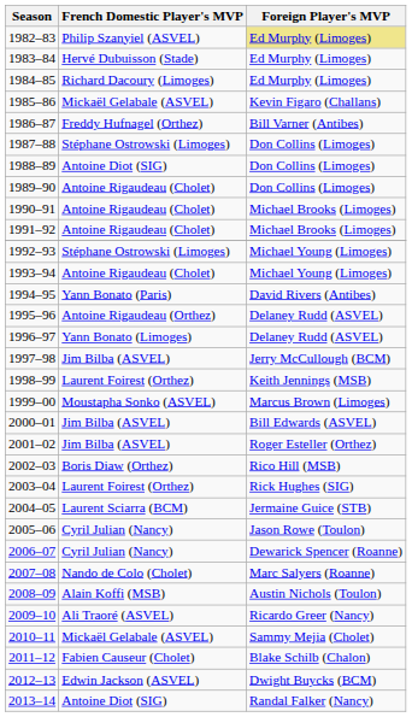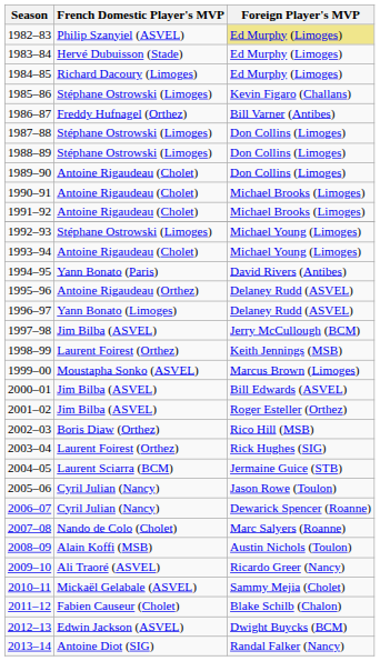 <table class="wikitable" style="text-align:center">
 <tr>
 <th scope="col">Season</th>
 <th scope="col"> French Domestic Player's MVP</th>
 <th scope="col">Foreign Player's MVP</th>
 </tr>
 <tr>
 <td>1982–83</td>
 <td style="text-align:left;"> <a href='#'>Philip Szanyiel</a> (<a href='#'>ASVEL</a>)</td>
 <td style="background: khaki; text-align:left;"> <a href='#'>Ed Murphy</a>  (<a href='#'>Limoges</a>)</td>
 </tr>
 <tr ---->
 <td>1983–84</td>
 <td style="text-align:left;"> <a href='#'>Hervé Dubuisson</a> (<a href='#'>Stade</a>)</td>
 <td style="text-align:left;"> <a href='#'>Ed Murphy</a>  (<a href='#'>Limoges</a>)</td>
 </tr>
 <tr>
 <td>1984–85</td>
 <td style="text-align:left;"> <a href='#'>Richard Dacoury</a> (<a href='#'>Limoges</a>)</td>
 <td style="text-align:left;"> <a href='#'>Ed Murphy</a> (<a href='#'>Limoges</a>)</td>
 </tr>
 <tr ---->
 <td>1985–86</td>
-<td style="text-align:left;"> <a href='#'>Mickaël Gelabale</a> (<a href='#'>ASVEL</a>)</td>
+<td style="text-align:left;"> <a href='#'>Stéphane Ostrowski</a> (<a href='#'>Limoges</a>)</td>
 <td style="text-align:left;"> <a href='#'>Kevin Figaro</a>  (<a href='#'>Challans</a>)</td>
 </tr>
 <tr>
 <td>1986–87</td>
 <td style="text-align:left;"> <a href='#'>Freddy Hufnagel</a> (<a href='#'>Orthez</a>)</td>
 <td style="text-align:left;"> <a href='#'>Bill Varner</a> (<a href='#'>Antibes</a>)</td>
 </tr>
 <tr ---->
 <td>1987–88</td>
 <td style="text-align:left;"> <a href='#'>Stéphane Ostrowski</a> (<a href='#'>Limoges</a>)</td>
 <td style="text-align:left;"> <a href='#'>Don Collins</a> (<a href='#'>Limoges</a>)</td>
 </tr>
 <tr>
 <td>1988–89</td>
-<td style="text-align:left;"> <a href='#'>Antoine Diot</a> (<a href='#'>SIG</a>)</td>
+<td style="text-align:left;"> <a href='#'>Stéphane Ostrowski</a> (<a href='#'>Limoges</a>)</td>
 <td style="text-align:left;"> <a href='#'>Don Collins</a> (<a href='#'>Limoges</a>)</td>
 </tr>
 <tr ---->
 <td>1989–90</td>
 <td style="text-align:left;"> <a href='#'>Antoine Rigaudeau</a> (<a href='#'>Cholet</a>)</td>
 <td style="text-align:left;"> <a href='#'>Don Collins</a> (<a href='#'>Limoges</a>)</td>
 </tr>
 <tr>
 <td>1990–91</td>
 <td style="text-align:left;"> <a href='#'>Antoine Rigaudeau</a> (<a href='#'>Cholet</a>)</td>
 <td style="text-align:left;"> <a href='#'>Michael Brooks</a> (<a href='#'>Limoges</a>)</td>
 </tr>
 <tr ---->
 <td>1991–92</td>
 <td style="text-align:left;"> <a href='#'>Antoine Rigaudeau</a> (<a href='#'>Cholet</a>)</td>
 <td style="text-align:left;"> <a href='#'>Michael Brooks</a> (<a href='#'>Limoges</a>)</td>
 </tr>
 <tr ---->
 </tr>
 <tr>
 <td>1992–93</td>
 <td style="text-align:left;"> <a href='#'>Stéphane Ostrowski</a> (<a href='#'>Limoges</a>)</td>
 <td style="text-align:left;"> <a href='#'>Michael Young</a> (<a href='#'>Limoges</a>)</td>
 </tr>
 <tr ---->
 <td>1993–94</td>
 <td style="text-align:left;"> <a href='#'>Antoine Rigaudeau</a> (<a href='#'>Cholet</a>)</td>
 <td style="text-align:left;"> <a href='#'>Michael Young</a> (<a href='#'>Limoges</a>)</td>
 </tr>
 <tr>
 <td>1994–95</td>
 <td style="text-align:left;"> <a href='#'>Yann Bonato</a> (<a href='#'>Paris</a>)</td>
 <td style="text-align:left;"> <a href='#'>David Rivers</a> (<a href='#'>Antibes</a>)</td>
 </tr>
 <tr ---->
 <td>1995–96</td>
 <td style="text-align:left;"> <a href='#'>Antoine Rigaudeau</a> (<a href='#'>Orthez</a>)</td>
 <td style="text-align:left;"> <a href='#'>Delaney Rudd</a> (<a href='#'>ASVEL</a>)</td>
 </tr>
 <tr>
 <td>1996–97</td>
 <td style="text-align:left;"> <a href='#'>Yann Bonato</a> (<a href='#'>Limoges</a>)</td>
 <td style="text-align:left;"> <a href='#'>Delaney Rudd</a> (<a href='#'>ASVEL</a>)</td>
 </tr>
 <tr ---->
 <td>1997–98</td>
 <td style="text-align:left;"> <a href='#'>Jim Bilba</a> (<a href='#'>ASVEL</a>)</td>
 <td style="text-align:left;"> <a href='#'>Jerry McCullough</a> (<a href='#'>BCM</a>)</td>
 </tr>
 <tr>
 <td>1998–99</td>
 <td style="text-align:left;"> <a href='#'>Laurent Foirest</a> (<a href='#'>Orthez</a>)</td>
 <td style="text-align:left;"> <a href='#'>Keith Jennings</a> (<a href='#'>MSB</a>)</td>
 </tr>
 <tr ---->
 <td>1999–00</td>
 <td style="text-align:left;"> <a href='#'>Moustapha Sonko</a> (<a href='#'>ASVEL</a>)</td>
 <td style="text-align:left;"> <a href='#'>Marcus Brown</a> (<a href='#'>Limoges</a>)</td>
 </tr>
 <tr>
 <td>2000–01</td>
 <td style="text-align:left;"> <a href='#'>Jim Bilba</a> (<a href='#'>ASVEL</a>)</td>
 <td style="text-align:left;"> <a href='#'>Bill Edwards</a> (<a href='#'>ASVEL</a>)</td>
 </tr>
 <tr ---->
 <td>2001–02</td>
 <td style="text-align:left;"> <a href='#'>Jim Bilba</a> (<a href='#'>ASVEL</a>)</td>
 <td style="text-align:left;"> <a href='#'>Roger Esteller</a> (<a href='#'>Orthez</a>)</td>
 </tr>
 <tr>
 <td>2002–03</td>
 <td style="text-align:left;"> <a href='#'>Boris Diaw</a> (<a href='#'>Orthez</a>)</td>
 <td style="text-align:left;"> <a href='#'>Rico Hill</a> (<a href='#'>MSB</a>)</td>
 </tr>
 <tr ---->
 <td>2003–04</td>
 <td style="text-align:left;"> <a href='#'>Laurent Foirest</a> (<a href='#'>Orthez</a>)</td>
 <td style="text-align:left;"> <a href='#'>Rick Hughes</a> (<a href='#'>SIG</a>)</td>
 </tr>
 <tr>
 <td>2004–05</td>
 <td style="text-align:left;"> <a href='#'>Laurent Sciarra</a> (<a href='#'>BCM</a>)</td>
 <td style="text-align:left;"> <a href='#'>Jermaine Guice</a> (<a href='#'>STB</a>)</td>
 </tr>
 <tr ---->
 <td>2005–06</td>
 <td style="text-align:left;"> <a href='#'>Cyril Julian</a> (<a href='#'>Nancy</a>)</td>
 <td style="text-align:left;"> <a href='#'>Jason Rowe</a> (<a href='#'>Toulon</a>)</td>
 </tr>
 <tr>
 <td><a href='#'>2006–07</a></td>
 <td style="text-align:left;"> <a href='#'>Cyril Julian</a> (<a href='#'>Nancy</a>)</td>
 <td style="text-align:left;"> <a href='#'>Dewarick Spencer</a> (<a href='#'>Roanne</a>)</td>
 </tr>
 <tr ---->
 <td><a href='#'>2007–08</a></td>
 <td style="text-align:left;"> <a href='#'>Nando de Colo</a> (<a href='#'>Cholet</a>)</td>
 <td style="text-align:left;"> <a href='#'>Marc Salyers</a> (<a href='#'>Roanne</a>)</td>
 </tr>
 <tr>
 <td><a href='#'>2008–09</a></td>
 <td style="text-align:left;"> <a href='#'>Alain Koffi</a> (<a href='#'>MSB</a>)</td>
 <td style="text-align:left;"> <a href='#'>Austin Nichols</a> (<a href='#'>Toulon</a>)</td>
 </tr>
 <tr ---->
 <td><a href='#'>2009–10</a></td>
 <td style="text-align:left;"> <a href='#'>Ali Traoré</a> (<a href='#'>ASVEL</a>)</td>
 <td style="text-align:left;"> <a href='#'>Ricardo Greer</a> (<a href='#'>Nancy</a>)</td>
 </tr>
 <tr ---->
 <td><a href='#'>2010–11</a></td>
 <td style="text-align:left;"> <a href='#'>Mickaël Gelabale</a> (<a href='#'>ASVEL</a>)</td>
 <td style="text-align:left;"> <a href='#'>Sammy Mejia</a> (<a href='#'>Cholet</a>)</td>
 </tr>
 <tr ---->
 <td><a href='#'>2011–12</a></td>
 <td style="text-align:left;"> <a href='#'>Fabien Causeur</a> (<a href='#'>Cholet</a>)</td>
 <td style="text-align:left;"> <a href='#'>Blake Schilb</a> (<a href='#'>Chalon</a>)</td>
 </tr>
 <tr ---->
 <td><a href='#'>2012–13</a></td>
 <td style="text-align:left;"> <a href='#'>Edwin Jackson</a> (<a href='#'>ASVEL</a>)</td>
 <td style="text-align:left;"> <a href='#'>Dwight Buycks</a> (<a href='#'>BCM</a>)</td>
 </tr>
 <tr ---->
 <td><a href='#'>2013–14</a></td>
 <td style="text-align:left;"> <a href='#'>Antoine Diot</a> (<a href='#'>SIG</a>)</td>
 <td style="text-align:left;"> <a href='#'>Randal Falker</a> (<a href='#'>Nancy</a>)</td>
 </tr>
 </table>
